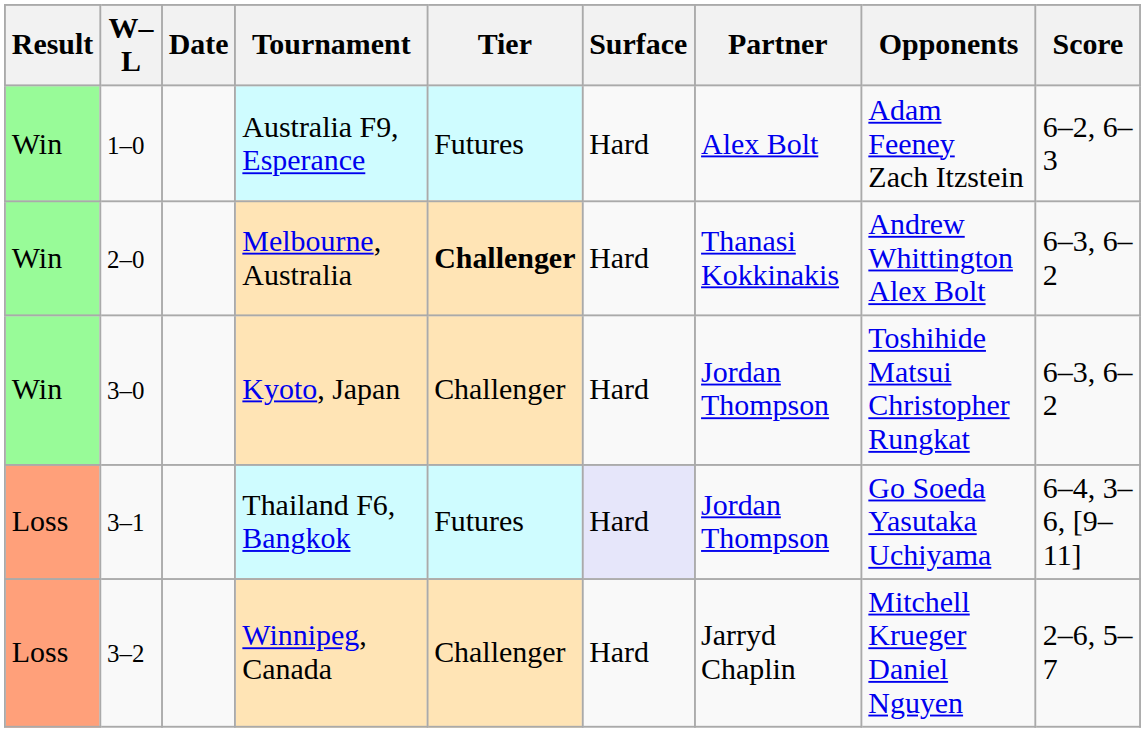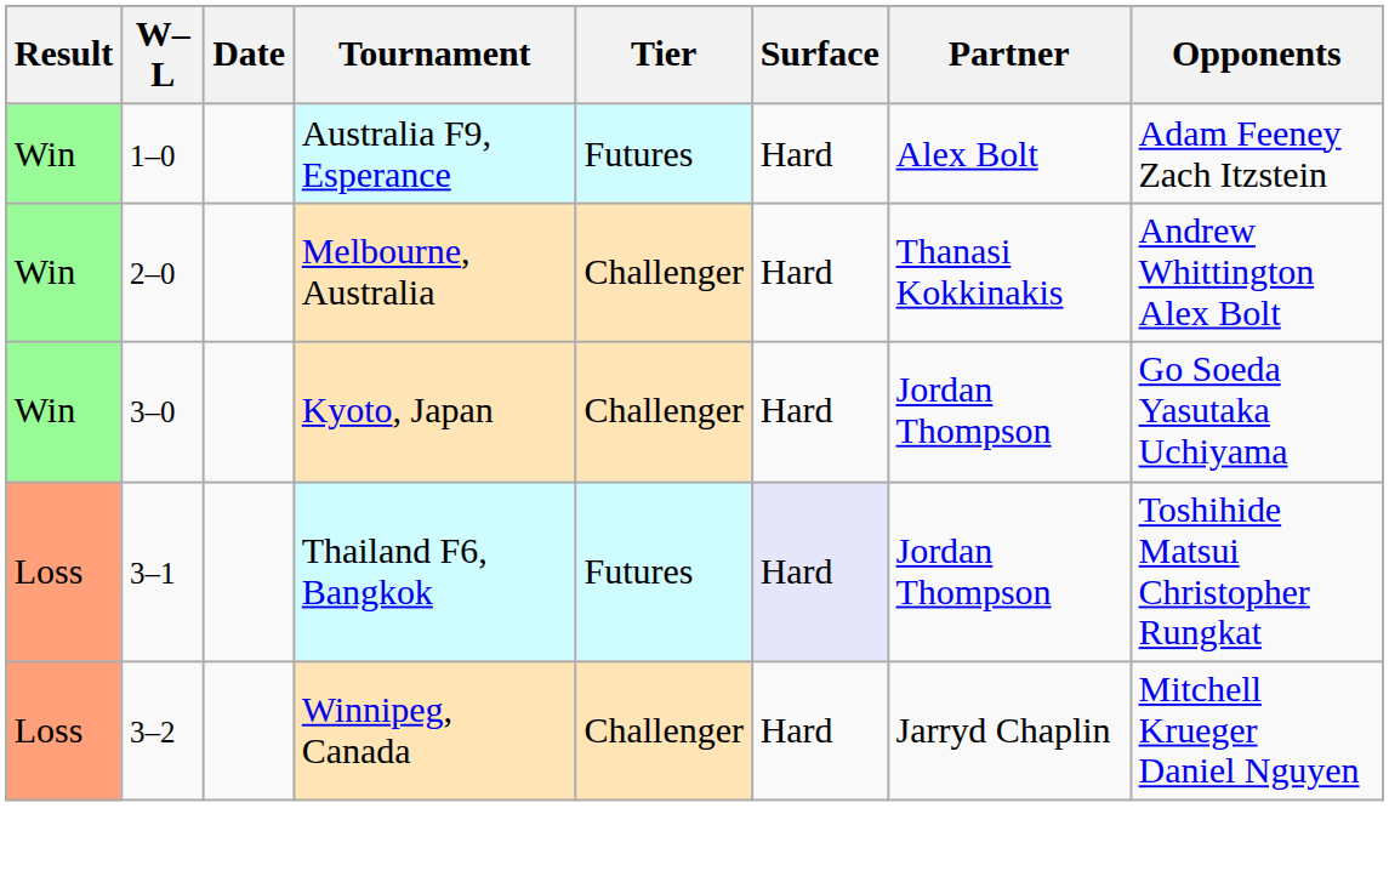 <table class="sortable wikitable">
 <tr>
 <th>Result</th>
 <th class="unsortable">W–L</th>
 <th>Date</th>
 <th>Tournament</th>
 <th>Tier</th>
 <th>Surface</th>
 <th>Partner</th>
 <th>Opponents</th>
-<th class="unsortable">Score</th>
 </tr>
 <tr>
 <td bgcolor=98FB98>Win</td>
 <td><small>1–0</small></td>
 <td></td>
 <td style="background:#cffcff;">Australia F9, <a href='#'>Esperance</a></td>
 <td style="background:#cffcff;">Futures</td>
 <td>Hard</td>
 <td> <a href='#'>Alex Bolt</a></td>
 <td> <a href='#'>Adam Feeney</a> <br>  Zach Itzstein</td>
-<td>6–2, 6–3</td>
 </tr>
 <tr>
 <td bgcolor=98FB98>Win</td>
 <td><small>2–0</small></td>
 <td></td>
 <td style="background:moccasin;"><a href='#'>Melbourne</a>, Australia</td>
-<td style="background:moccasin;"><strong>Challenger</strong></td>
+<td style="background:moccasin;">Challenger</td>
 <td>Hard</td>
 <td> <a href='#'>Thanasi Kokkinakis</a></td>
 <td> <a href='#'>Andrew Whittington</a> <br>  <a href='#'>Alex Bolt</a></td>
-<td>6–3, 6–2</td>
 </tr>
 <tr>
 <td bgcolor=98FB98>Win</td>
 <td><small>3–0</small></td>
 <td></td>
 <td style="background:moccasin;"><a href='#'>Kyoto</a>, Japan</td>
 <td style="background:moccasin;">Challenger</td>
 <td>Hard</td>
 <td> <a href='#'>Jordan Thompson</a></td>
-<td> <a href='#'>Toshihide Matsui</a> <br>  <a href='#'>Christopher Rungkat</a></td>
-<td>6–3, 6–2</td>
+<td> <a href='#'>Go Soeda</a> <br>  <a href='#'>Yasutaka Uchiyama</a></td>
 </tr>
 <tr>
 <td bgcolor=FFA07A>Loss</td>
 <td><small>3–1</small></td>
 <td></td>
 <td style="background:#cffcff;">Thailand F6, <a href='#'>Bangkok</a></td>
 <td style="background:#cffcff;">Futures</td>
 <td style="background: lavender;">Hard</td>
 <td> <a href='#'>Jordan Thompson</a></td>
-<td> <a href='#'>Go Soeda</a> <br>  <a href='#'>Yasutaka Uchiyama</a></td>
-<td>6–4, 3–6, [9–11]</td>
+<td> <a href='#'>Toshihide Matsui</a> <br>  <a href='#'>Christopher Rungkat</a></td>
 </tr>
 <tr>
 <td bgcolor=FFA07A>Loss</td>
 <td><small>3–2</small></td>
 <td></td>
 <td style="background:moccasin;"><a href='#'>Winnipeg</a>, Canada</td>
 <td style="background:moccasin;">Challenger</td>
 <td>Hard</td>
 <td> Jarryd Chaplin</td>
 <td> <a href='#'>Mitchell Krueger</a> <br>  <a href='#'>Daniel Nguyen</a></td>
-<td>2–6, 5–7</td>
 </tr>
 </table>
